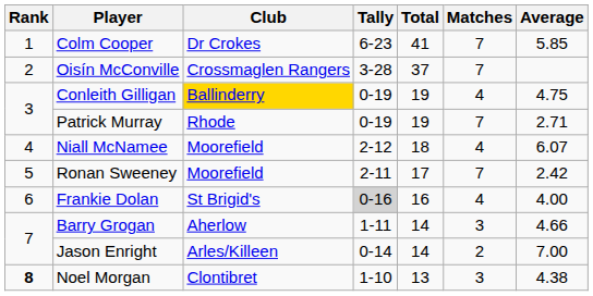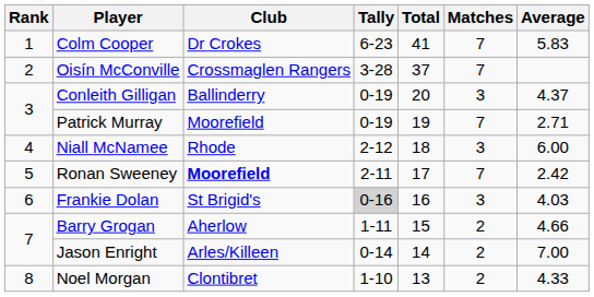 <table class="wikitable">
 <tr>
 <th>Rank</th>
 <th>Player</th>
 <th>Club</th>
 <th>Tally</th>
 <th>Total</th>
 <th>Matches</th>
 <th>Average</th>
 </tr>
 <tr>
 <td rowspan="1" style="text-align:center;">1</td>
 <td><a href='#'>Colm Cooper</a></td>
 <td><a href='#'>Dr Crokes</a></td>
 <td align=center>6-23</td>
 <td align=center>41</td>
 <td align=center>7</td>
-<td align=center>5.85</td>
+<td align=center>5.83</td>
 </tr>
 <tr>
 <td rowspan="1" style="text-align:center;">2</td>
 <td><a href='#'>Oisín McConville</a></td>
 <td><a href='#'>Crossmaglen Rangers</a></td>
 <td align=center>3-28</td>
 <td align=center>37</td>
 <td align=center>7</td>
 <td align=center></td>
 </tr>
 <tr>
 <td rowspan="2" style="text-align:center;">3</td>
 <td><a href='#'>Conleith Gilligan</a></td>
-<td style="background: gold;"><a href='#'>Ballinderry</a></td>
+<td><a href='#'>Ballinderry</a></td>
 <td align=center>0-19</td>
-<td align=center>19</td>
-<td align=center>4</td>
-<td align=center>4.75</td>
+<td align=center>20</td>
+<td align=center>3</td>
+<td align=center>4.37</td>
 </tr>
 <tr>
 <td>Patrick Murray</td>
-<td><a href='#'>Rhode</a></td>
+<td><a href='#'>Moorefield</a></td>
 <td align=center>0-19</td>
 <td align=center>19</td>
 <td align=center>7</td>
 <td align=center>2.71</td>
 </tr>
 <tr>
 <td rowspan="1" style="text-align:center;">4</td>
 <td><a href='#'>Niall McNamee</a></td>
-<td><a href='#'>Moorefield</a></td>
+<td><a href='#'>Rhode</a></td>
 <td align=center>2-12</td>
 <td align=center>18</td>
-<td align=center>4</td>
-<td align=center>6.07</td>
+<td align=center>3</td>
+<td align=center>6.00</td>
 </tr>
 <tr>
 <td rowspan="1" style="text-align:center;">5</td>
 <td>Ronan Sweeney</td>
-<td><a href='#'>Moorefield</a></td>
+<td><strong><a href='#'>Moorefield</a></strong></td>
 <td align=center>2-11</td>
 <td align=center>17</td>
 <td align=center>7</td>
 <td align=center>2.42</td>
 </tr>
 <tr>
 <td rowspan="1" style="text-align:center;">6</td>
 <td><a href='#'>Frankie Dolan</a></td>
 <td><a href='#'>St Brigid's</a></td>
 <td align=center style="background: lightgrey;">0-16</td>
 <td align=center>16</td>
-<td align=center>4</td>
-<td align=center>4.00</td>
+<td align=center>3</td>
+<td align=center>4.03</td>
 </tr>
 <tr>
 <td rowspan="2" style="text-align:center;">7</td>
 <td><a href='#'>Barry Grogan</a></td>
 <td><a href='#'>Aherlow</a></td>
 <td align=center>1-11</td>
-<td align=center>14</td>
-<td align=center>3</td>
+<td align=center>15</td>
+<td align=center>2</td>
 <td align=center>4.66</td>
 </tr>
 <tr>
 <td>Jason Enright</td>
 <td><a href='#'>Arles/Killeen</a></td>
 <td align=center>0-14</td>
 <td align=center>14</td>
 <td align=center>2</td>
 <td align=center>7.00</td>
 </tr>
 <tr>
-<td rowspan="1" style="text-align:center;"><strong>8</strong></td>
+<td rowspan="1" style="text-align:center;">8</td>
 <td>Noel Morgan</td>
 <td><a href='#'>Clontibret</a></td>
 <td align=center>1-10</td>
 <td align=center>13</td>
-<td align=center>3</td>
-<td align=center>4.38</td>
+<td align=center>2</td>
+<td align=center>4.33</td>
 </tr>
 </table>
